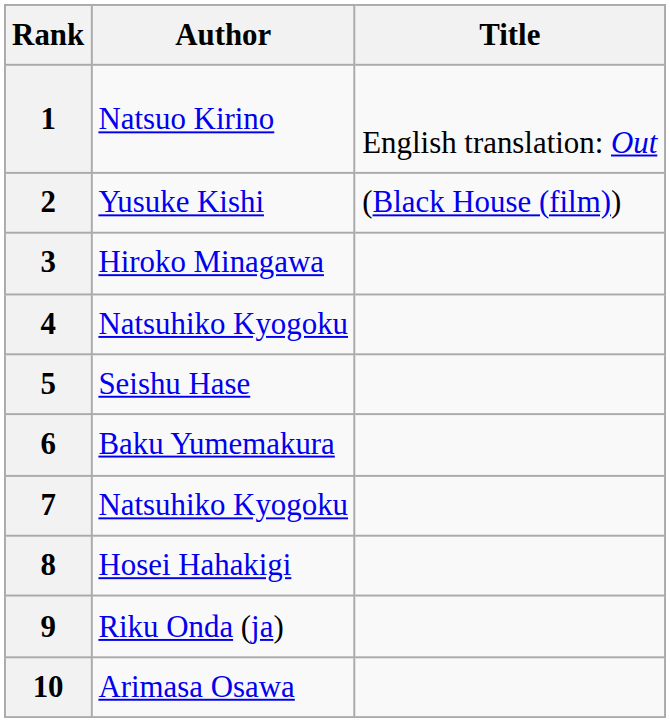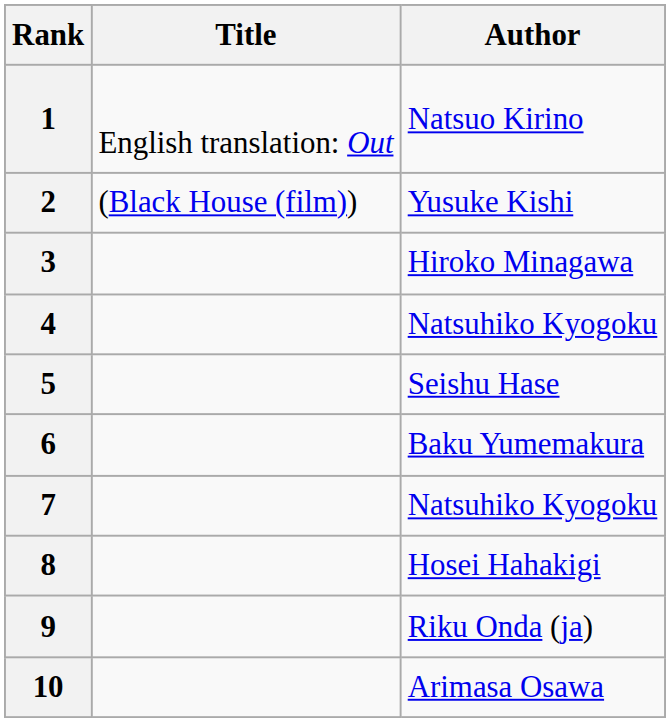 <table class="wikitable sortable" style="font-size:1.00em; line-height:1.5em;">
 <tr>
 <th>Rank</th>
+<th>Title</th>
 <th>Author</th>
-<th>Title</th>
 </tr>
 <tr>
 <th>1</th>
+<td><br>English translation: <em><a href='#'>Out</a></em></td>
 <td><a href='#'>Natsuo Kirino</a></td>
-<td><br>English translation: <em><a href='#'>Out</a></em></td>
 </tr>
 <tr>
 <th>2</th>
+<td>  (<a href='#'>Black House (film)</a>)</td>
 <td><a href='#'>Yusuke Kishi</a></td>
-<td>  (<a href='#'>Black House (film)</a>)</td>
 </tr>
 <tr>
 <th>3</th>
+<td></td>
 <td><a href='#'>Hiroko Minagawa</a></td>
-<td></td>
 </tr>
 <tr>
 <th>4</th>
+<td></td>
 <td><a href='#'>Natsuhiko Kyogoku</a></td>
-<td></td>
 </tr>
 <tr>
 <th>5</th>
+<td></td>
 <td><a href='#'>Seishu Hase</a></td>
-<td></td>
 </tr>
 <tr>
 <th>6</th>
+<td></td>
 <td><a href='#'>Baku Yumemakura</a></td>
-<td></td>
 </tr>
 <tr>
 <th>7</th>
+<td></td>
 <td><a href='#'>Natsuhiko Kyogoku</a></td>
-<td></td>
 </tr>
 <tr>
 <th>8</th>
+<td></td>
 <td><a href='#'>Hosei Hahakigi</a></td>
-<td></td>
 </tr>
 <tr>
 <th>9</th>
+<td></td>
 <td><a href='#'>Riku Onda</a> (<a href='#'>ja</a>)</td>
-<td></td>
 </tr>
 <tr>
 <th>10</th>
+<td></td>
 <td><a href='#'>Arimasa Osawa</a></td>
-<td></td>
 </tr>
 </table>
